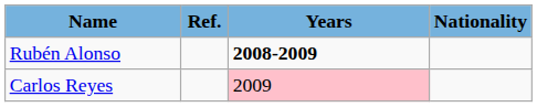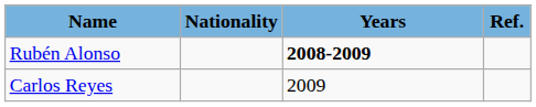 <table class="wikitable" style="text-align:left; font-size:95%;">
 <tr>
 <th style="background:#75b2dd; width:130px;"><span>Name</span></th>
+<th style="background:#75b2dd; width:60px;"><span>Nationality</span></th>
+<th style="background:#75b2dd; width:150px;"><span>Years</span></th>
 <th style="background:#75b2dd; width:30px;"><span>Ref.</span></th>
-<th style="background:#75b2dd; width:150px;"><span>Years</span></th>
-<th style="background:#75b2dd; width:60px;"><span>Nationality</span></th>
 </tr>
 <tr>
 <td><a href='#'>Rubén Alonso</a></td>
 <td></td>
 <td><strong>2008-2009</strong></td>
 <td></td>
 </tr>
 <tr>
 <td><a href='#'>Carlos Reyes</a></td>
 <td></td>
-<td style="background: pink;">2009</td>
+<td>2009</td>
 <td></td>
 </tr>
 </table>
